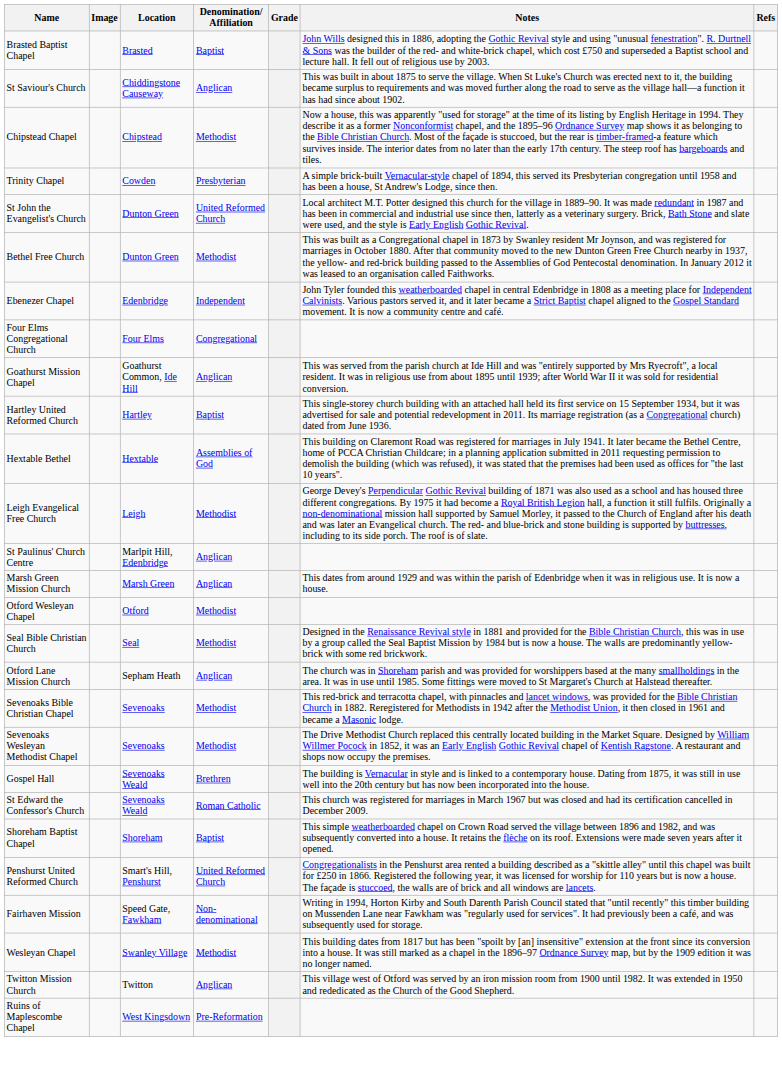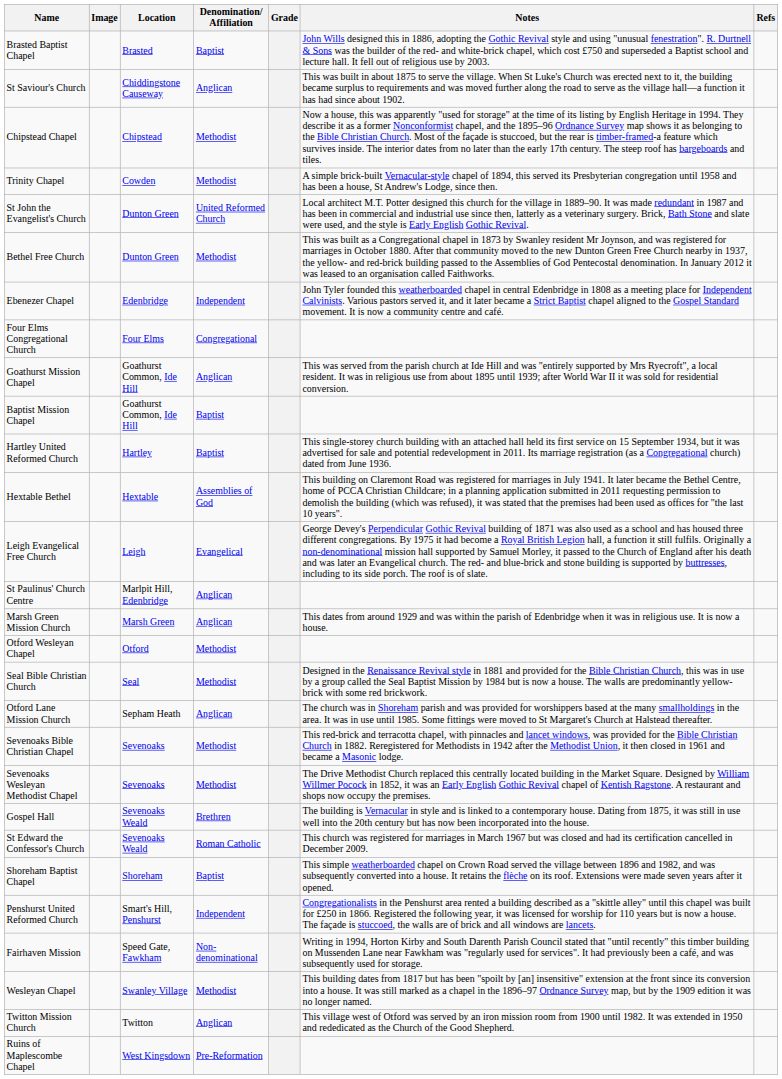 <table class="wikitable sortable">
 <tr>
 <th align="center">Name</th>
 <th align="center" class="unsortable">Image</th>
 <th align="center">Location</th>
 <th align="center">Denomination/<br>Affiliation</th>
 <th align="center">Grade</th>
 <th align="center" class="unsortable">Notes</th>
 <th align="center" class="unsortable">Refs</th>
 </tr>
 <tr>
 <td>Brasted Baptist Chapel</td>
 <td></td>
 <td><a href='#'>Brasted</a><br></td>
 <td><a href='#'>Baptist</a></td>
 <th align="center"></th>
 <td><a href='#'>John Wills</a> designed this in 1886, adopting the <a href='#'>Gothic Revival</a> style and using "unusual <a href='#'>fenestration</a>".  <a href='#'>R. Durtnell & Sons</a> was the builder of the red- and white-brick chapel, which cost £750 and superseded a Baptist school and lecture hall.  It fell out of religious use by 2003.</td>
 <td><br><br></td>
 </tr>
 <tr>
 <td>St Saviour's Church</td>
 <td></td>
 <td><a href='#'>Chiddingstone Causeway</a><br></td>
 <td><a href='#'>Anglican</a></td>
 <th align="center"></th>
 <td>This was built in about 1875 to serve the village.  When St Luke's Church was erected next to it, the building became surplus to requirements and was moved further along the road to serve as the village hall—a function it has had since about 1902.</td>
 <td></td>
 </tr>
 <tr>
 <td>Chipstead Chapel</td>
 <td></td>
 <td><a href='#'>Chipstead</a><br></td>
 <td><a href='#'>Methodist</a></td>
 <th></th>
 <td>Now a house, this was apparently "used for storage" at the time of its listing by English Heritage in 1994.  They describe it as a former <a href='#'>Nonconformist</a> chapel, and the 1895–96 <a href='#'>Ordnance Survey</a> map shows it as belonging to the <a href='#'>Bible Christian Church</a>.  Most of the façade is stuccoed, but the rear is <a href='#'>timber-framed</a>-a feature which survives inside.  The interior dates from no later than the early 17th century.  The steep roof has <a href='#'>bargeboards</a> and tiles.</td>
 <td></td>
 </tr>
 <tr>
 <td>Trinity Chapel</td>
 <td></td>
 <td><a href='#'>Cowden</a><br></td>
-<td><a href='#'>Presbyterian</a></td>
+<td><a href='#'>Methodist</a></td>
 <th align="center"></th>
 <td>A simple brick-built <a href='#'>Vernacular-style</a> chapel of 1894, this served its Presbyterian congregation until 1958 and has been a house, St Andrew's Lodge, since then.</td>
 <td></td>
 </tr>
 <tr>
 <td>St John the Evangelist's Church</td>
 <td></td>
 <td><a href='#'>Dunton Green</a><br></td>
 <td><a href='#'>United Reformed Church</a></td>
 <th align="center"></th>
 <td>Local architect M.T. Potter designed this church for the village in 1889–90.  It was made <a href='#'>redundant</a> in 1987 and has been in commercial and industrial use since then, latterly as a veterinary surgery. Brick, <a href='#'>Bath Stone</a> and slate were used, and the style is <a href='#'>Early English</a> <a href='#'>Gothic Revival</a>.</td>
 <td><br></td>
 </tr>
 <tr>
 <td>Bethel Free Church</td>
 <td></td>
 <td><a href='#'>Dunton Green</a><br></td>
 <td><a href='#'>Methodist</a></td>
 <th align="center"></th>
 <td>This was built as a Congregational chapel in 1873 by Swanley resident Mr Joynson, and was registered for marriages in October 1880.  After that community moved to the new Dunton Green Free Church nearby in 1937, the yellow- and red-brick building passed to the Assemblies of God Pentecostal denomination.  In January 2012 it was leased to an organisation called Faithworks.</td>
 <td><br><br></td>
 </tr>
 <tr>
 <td>Ebenezer Chapel</td>
 <td></td>
 <td><a href='#'>Edenbridge</a><br></td>
 <td><a href='#'>Independent</a></td>
 <th></th>
 <td>John Tyler founded this <a href='#'>weatherboarded</a> chapel in central Edenbridge in 1808 as a meeting place for <a href='#'>Independent</a> <a href='#'>Calvinists</a>.  Various pastors served it, and it later became a <a href='#'>Strict Baptist</a> chapel aligned to the <a href='#'>Gospel Standard</a> movement.  It is now a community centre and café.</td>
 <td><br></td>
 </tr>
 <tr>
 <td>Four Elms Congregational Church</td>
 <td></td>
 <td><a href='#'>Four Elms</a><br></td>
 <td><a href='#'>Congregational</a></td>
 <th></th>
 <td></td>
 <td><br><br></td>
 </tr>
 <tr>
 <td>Goathurst Mission Chapel</td>
 <td></td>
 <td>Goathurst Common, <a href='#'>Ide Hill</a><br></td>
 <td><a href='#'>Anglican</a></td>
 <th align="center"></th>
 <td>This was served from the parish church at Ide Hill and was "entirely supported by Mrs Ryecroft", a local resident.  It was in religious use from about 1895 until 1939; after World War II it was sold for residential conversion.</td>
 <td></td>
 </tr>
 <tr>
+<td>Baptist Mission Chapel</td>
+<td></td>
+<td>Goathurst Common, <a href='#'>Ide Hill</a><br></td>
+<td><a href='#'>Baptist</a></td>
+<th align="center"></th>
+<td></td>
+<td></td>
+</tr>
+<tr>
 <td>Hartley United Reformed Church</td>
 <td></td>
 <td><a href='#'>Hartley</a><br></td>
 <td><a href='#'>Baptist</a></td>
 <th align="center"></th>
 <td>This single-storey church building with an attached hall held its first service on 15 September 1934, but it was advertised for sale and potential redevelopment in 2011.  Its marriage registration (as a <a href='#'>Congregational</a> church) dated from June 1936.</td>
 <td><br></td>
 </tr>
 <tr>
 <td>Hextable Bethel</td>
 <td></td>
 <td><a href='#'>Hextable</a><br></td>
 <td><a href='#'>Assemblies of God</a></td>
 <th align="center"></th>
 <td>This building on Claremont Road was registered for marriages in July 1941.  It later became the Bethel Centre, home of PCCA Christian Childcare; in a planning application submitted in 2011 requesting permission to demolish the building (which was refused), it was stated that the premises had been used as offices for "the last 10 years".</td>
 <td><br></td>
 </tr>
 <tr>
 <td>Leigh Evangelical Free Church</td>
 <td></td>
 <td><a href='#'>Leigh</a><br></td>
-<td><a href='#'>Methodist</a></td>
+<td><a href='#'>Evangelical</a></td>
 <th></th>
 <td>George Devey's <a href='#'>Perpendicular</a> <a href='#'>Gothic Revival</a> building of 1871 was also used as a school and has housed three different congregations.  By 1975 it had become a <a href='#'>Royal British Legion</a> hall, a function it still fulfils.  Originally a <a href='#'>non-denominational</a> mission hall supported by Samuel Morley, it passed to the Church of England after his death and was later an Evangelical church.  The red- and blue-brick and stone building is supported by <a href='#'>buttresses</a>, including to its side porch.  The roof is of slate.</td>
 <td></td>
 </tr>
 <tr>
 <td>St Paulinus' Church Centre</td>
 <td></td>
 <td>Marlpit Hill, <a href='#'>Edenbridge</a><br></td>
 <td><a href='#'>Anglican</a></td>
 <th align="center"></th>
 <td></td>
 <td><br></td>
 </tr>
 <tr>
 <td>Marsh Green Mission Church</td>
 <td></td>
 <td><a href='#'>Marsh Green</a><br></td>
 <td><a href='#'>Anglican</a></td>
 <th align="center"></th>
 <td>This dates from around 1929 and was within the parish of Edenbridge when it was in religious use.  It is now a house.</td>
 <td></td>
 </tr>
 <tr>
 <td>Otford Wesleyan Chapel</td>
 <td></td>
 <td><a href='#'>Otford</a><br></td>
 <td><a href='#'>Methodist</a></td>
 <th align="center"></th>
 <td></td>
 <td></td>
 </tr>
 <tr>
 <td>Seal Bible Christian Church</td>
 <td></td>
 <td><a href='#'>Seal</a><br></td>
 <td><a href='#'>Methodist</a></td>
 <th align="center"></th>
 <td>Designed in the <a href='#'>Renaissance Revival style</a> in 1881 and provided for the <a href='#'>Bible Christian Church</a>, this was in use by a group called the Seal Baptist Mission by 1984 but is now a house.  The walls are predominantly yellow-brick with some red brickwork.</td>
 <td></td>
 </tr>
 <tr>
 <td>Otford Lane Mission Church</td>
 <td></td>
 <td>Sepham Heath<br></td>
 <td><a href='#'>Anglican</a></td>
 <th align="center"></th>
 <td>The church was in <a href='#'>Shoreham</a> parish and was provided for worshippers based at the many <a href='#'>smallholdings</a> in the area.  It was in use until 1985.  Some fittings were moved to St Margaret's Church at Halstead thereafter.</td>
 <td></td>
 </tr>
 <tr>
 <td>Sevenoaks Bible Christian Chapel</td>
 <td></td>
 <td><a href='#'>Sevenoaks</a><br></td>
 <td><a href='#'>Methodist</a></td>
 <th align="center"></th>
 <td>This red-brick and terracotta chapel, with pinnacles and <a href='#'>lancet windows</a>, was provided for the <a href='#'>Bible Christian Church</a> in 1882.  Reregistered for Methodists in 1942 after the <a href='#'>Methodist Union</a>, it then closed in 1961 and became a <a href='#'>Masonic</a> lodge.</td>
 <td></td>
 </tr>
 <tr>
 <td>Sevenoaks Wesleyan Methodist Chapel</td>
 <td></td>
 <td><a href='#'>Sevenoaks</a><br></td>
 <td><a href='#'>Methodist</a></td>
 <th align="center"></th>
 <td>The Drive Methodist Church replaced this centrally located building in the Market Square.  Designed by <a href='#'>William Willmer Pocock</a> in 1852, it was an <a href='#'>Early English</a> <a href='#'>Gothic Revival</a> chapel of <a href='#'>Kentish Ragstone</a>.  A restaurant and shops now occupy the premises.</td>
 <td></td>
 </tr>
 <tr>
 <td>Gospel Hall</td>
 <td></td>
 <td><a href='#'>Sevenoaks Weald</a><br></td>
 <td><a href='#'>Brethren</a></td>
 <th align="center"></th>
 <td>The building is <a href='#'>Vernacular</a> in style and is linked to a contemporary house.  Dating from 1875, it was still in use well into the 20th century but has now been incorporated into the house.</td>
 <td></td>
 </tr>
 <tr>
 <td>St Edward the Confessor's Church</td>
 <td></td>
 <td><a href='#'>Sevenoaks Weald</a><br></td>
 <td><a href='#'>Roman Catholic</a></td>
 <th align="center"></th>
 <td>This church was registered for marriages in March 1967 but was closed and had its certification cancelled in December 2009.</td>
 <td><br></td>
 </tr>
 <tr>
 <td>Shoreham Baptist Chapel</td>
 <td></td>
 <td><a href='#'>Shoreham</a><br></td>
 <td><a href='#'>Baptist</a></td>
 <th align="center"></th>
 <td>This simple <a href='#'>weatherboarded</a> chapel on Crown Road served the village between 1896 and 1982, and was subsequently converted into a house.  It retains the <a href='#'>flèche</a> on its roof.  Extensions were made seven years after it opened.</td>
 <td></td>
 </tr>
 <tr>
 <td>Penshurst United Reformed Church</td>
 <td></td>
 <td>Smart's Hill, <a href='#'>Penshurst</a><br></td>
-<td><a href='#'>United Reformed Church</a></td>
+<td><a href='#'>Independent</a></td>
 <th align="center"></th>
 <td><a href='#'>Congregationalists</a> in the Penshurst area rented a building described as a "skittle alley" until this chapel was built for £250 in 1866.  Registered the following year, it was licensed for worship for 110 years but is now a house.  The façade is <a href='#'>stuccoed</a>, the walls are of brick and all windows are <a href='#'>lancets</a>.</td>
 <td></td>
 </tr>
 <tr>
 <td>Fairhaven Mission</td>
 <td></td>
 <td>Speed Gate, <a href='#'>Fawkham</a><br></td>
 <td><a href='#'>Non-denominational</a></td>
 <th align="center"></th>
 <td>Writing in 1994, Horton Kirby and South Darenth Parish Council stated that "until recently" this timber building on Mussenden Lane near Fawkham was "regularly used for services".  It had previously been a café, and was subsequently used for storage.</td>
 <td></td>
 </tr>
 <tr>
 <td>Wesleyan Chapel</td>
 <td></td>
 <td><a href='#'>Swanley Village</a><br></td>
 <td><a href='#'>Methodist</a></td>
 <th align="center"></th>
 <td>This building dates from 1817 but has been "spoilt by [an] insensitive" extension at the front since its conversion into a house.  It was still marked as a chapel in the 1896–97 <a href='#'>Ordnance Survey</a> map, but by the 1909 edition it was no longer named.</td>
 <td><br></td>
 </tr>
 <tr>
 <td>Twitton Mission Church</td>
 <td></td>
 <td>Twitton<br></td>
 <td><a href='#'>Anglican</a></td>
 <th align="center"></th>
 <td>This village west of Otford was served by an iron mission room from 1900 until 1982. It was extended in 1950 and rededicated as the Church of the Good Shepherd.</td>
 <td></td>
 </tr>
 <tr>
 <td>Ruins of Maplescombe Chapel</td>
 <td></td>
 <td><a href='#'>West Kingsdown</a><br></td>
 <td><a href='#'>Pre-Reformation</a></td>
 <th></th>
 <td></td>
 <td></td>
 </tr>
 </table>
